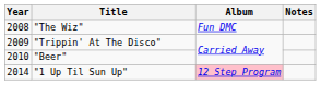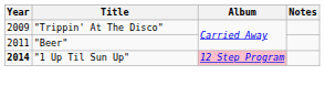 <table class="wikitable">
 <tr>
 <th>Year</th>
 <th width="225">Title</th>
 <th>Album</th>
 <th>Notes</th>
 </tr>
 <tr>
-<td>2008</td>
-<td>"The Wiz"</td>
-<td><em><a href='#'>Fun DMC</a></em></td>
-<td></td>
-</tr>
-<tr>
 <td>2009</td>
 <td>"Trippin' At The Disco"</td>
 <td rowspan="2"><em><a href='#'>Carried Away</a></em></td>
 <td></td>
 </tr>
 <tr>
-<td>2010</td>
+<td>2011</td>
 <td>"Beer"</td>
 <td></td>
 </tr>
 <tr>
-<td>2014</td>
+<td><strong>2014</strong></td>
 <td>"1 Up Til Sun Up"</td>
 <td style="background: pink;"><em><a href='#'>12 Step Program</a></em></td>
 <td></td>
 </tr>
 </table>
